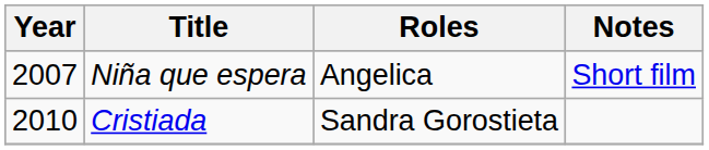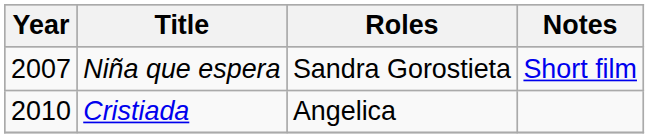 <table class="wikitable sortable">
 <tr>
 <th>Year</th>
 <th>Title</th>
 <th>Roles</th>
 <th>Notes</th>
 </tr>
 <tr>
 <td>2007</td>
 <td><em>Niña que espera</em></td>
-<td>Angelica</td>
+<td>Sandra Gorostieta</td>
 <td><a href='#'>Short film</a></td>
 </tr>
 <tr>
 <td>2010</td>
 <td><em><a href='#'>Cristiada</a></em></td>
-<td>Sandra Gorostieta</td>
+<td>Angelica</td>
 <td></td>
 </tr>
 <tr>
 </tr>
 </table>
